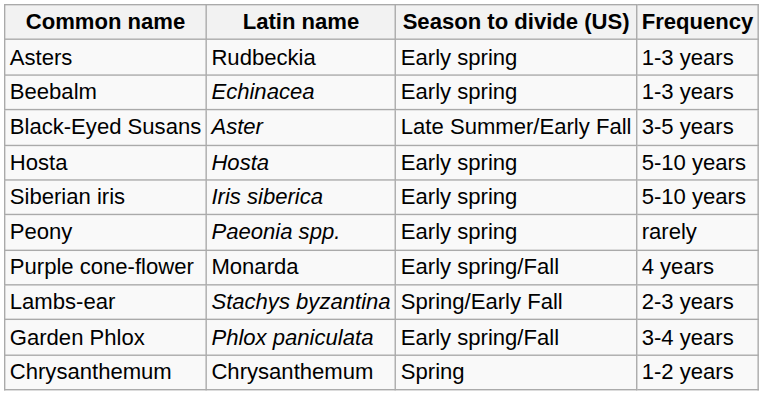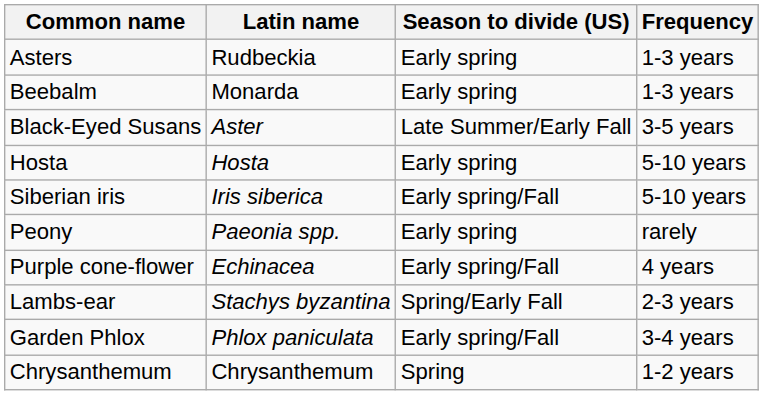 <table class="wikitable sortable">
 <tr>
 <th>Common name</th>
 <th>Latin name</th>
 <th>Season to divide (US)</th>
 <th>Frequency</th>
 </tr>
 <tr>
 <td>Asters</td>
 <td>Rudbeckia</td>
 <td>Early spring</td>
 <td>1-3 years</td>
 </tr>
 <tr>
 <td>Beebalm</td>
-<td><em>Echinacea</em></td>
+<td>Monarda</td>
 <td>Early spring</td>
 <td>1-3 years</td>
 </tr>
 <tr>
 <td>Black-Eyed Susans</td>
 <td><em>Aster</em></td>
 <td>Late Summer/Early Fall</td>
 <td>3-5 years</td>
 </tr>
 <tr>
 <td>Hosta</td>
 <td><em>Hosta</em></td>
 <td>Early spring</td>
 <td>5-10 years</td>
 </tr>
 <tr>
 <td>Siberian iris</td>
 <td><em>Iris siberica</em></td>
-<td>Early spring</td>
+<td>Early spring/Fall</td>
 <td>5-10 years</td>
 </tr>
 <tr>
 <td>Peony</td>
 <td><em>Paeonia</em> <em>spp.</em></td>
 <td>Early spring</td>
 <td>rarely</td>
 </tr>
 <tr>
 <td>Purple cone-flower</td>
-<td>Monarda</td>
+<td><em>Echinacea</em></td>
 <td>Early spring/Fall</td>
 <td>4 years</td>
 </tr>
 <tr>
 <td>Lambs-ear</td>
 <td><em>Stachys byzantina</em></td>
 <td>Spring/Early Fall</td>
 <td>2-3 years</td>
 </tr>
 <tr>
 <td>Garden Phlox</td>
 <td><em>Phlox paniculata</em></td>
 <td>Early spring/Fall</td>
 <td>3-4 years</td>
 </tr>
 <tr>
 <td>Chrysanthemum</td>
 <td>Chrysanthemum</td>
 <td>Spring</td>
 <td>1-2 years</td>
 </tr>
 </table>
